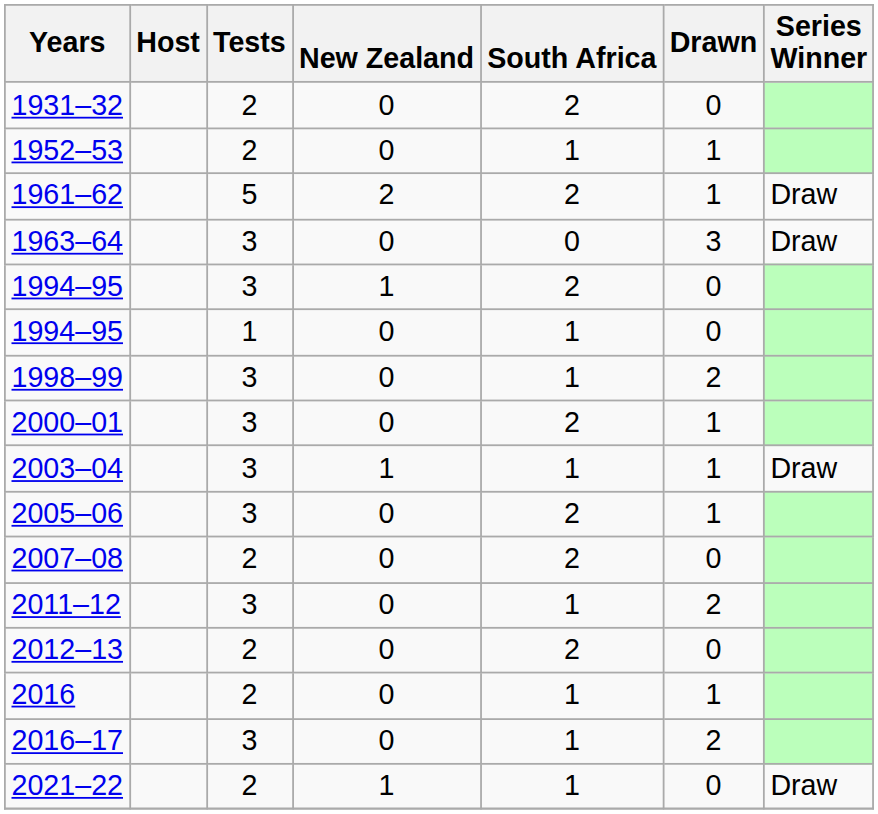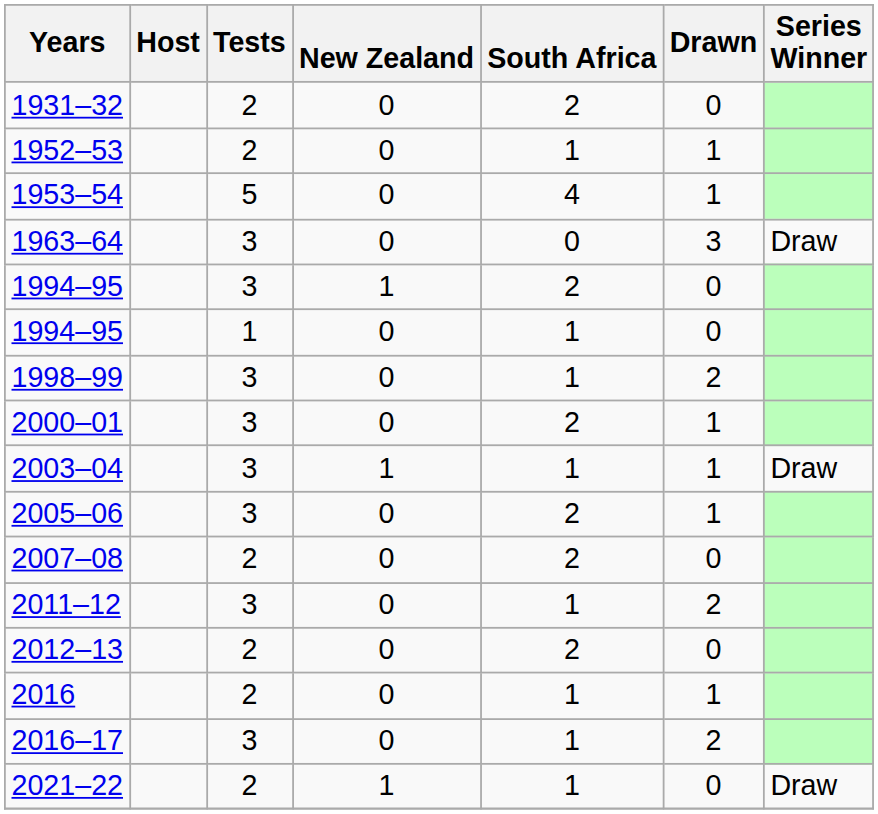 <table class="sortable wikitable">
 <tr>
 <th>Years</th>
 <th>Host</th>
 <th>Tests</th>
 <th><br>New Zealand</th>
 <th><br>South Africa</th>
 <th>Drawn</th>
 <th class="unsortable">Series<br>Winner</th>
 </tr>
 <tr>
 <td><a href='#'>1931–32</a></td>
 <td></td>
 <td style="text-align:center">2</td>
 <td style="text-align:center">0</td>
 <td style="text-align:center">2</td>
 <td style="text-align:center">0</td>
 <td style="background:#bbffbb"></td>
 </tr>
 <tr>
 <td><a href='#'>1952–53</a></td>
 <td></td>
 <td style="text-align:center">2</td>
 <td style="text-align:center">0</td>
 <td style="text-align:center">1</td>
 <td style="text-align:center">1</td>
 <td style="background:#bbffbb"></td>
 </tr>
 <tr>
-<td><a href='#'>1961–62</a></td>
+<td><a href='#'>1953–54</a></td>
 <td></td>
 <td style="text-align:center">5</td>
-<td style="text-align:center">2</td>
-<td style="text-align:center">2</td>
+<td style="text-align:center">0</td>
+<td style="text-align:center">4</td>
 <td style="text-align:center">1</td>
-<td>Draw</td>
+<td style="background:#bbffbb"></td>
 </tr>
 <tr>
 <td><a href='#'>1963–64</a></td>
 <td></td>
 <td style="text-align:center">3</td>
 <td style="text-align:center">0</td>
 <td style="text-align:center">0</td>
 <td style="text-align:center">3</td>
 <td>Draw</td>
 </tr>
 <tr>
 <td><a href='#'>1994–95</a></td>
 <td></td>
 <td style="text-align:center">3</td>
 <td style="text-align:center">1</td>
 <td style="text-align:center">2</td>
 <td style="text-align:center">0</td>
 <td style="background:#bbffbb"></td>
 </tr>
 <tr>
 <td><a href='#'>1994–95</a></td>
 <td></td>
 <td style="text-align:center">1</td>
 <td style="text-align:center">0</td>
 <td style="text-align:center">1</td>
 <td style="text-align:center">0</td>
 <td style="background:#bbffbb"></td>
 </tr>
 <tr>
 <td><a href='#'>1998–99</a></td>
 <td></td>
 <td style="text-align:center">3</td>
 <td style="text-align:center">0</td>
 <td style="text-align:center">1</td>
 <td style="text-align:center">2</td>
 <td style="background:#bbffbb"></td>
 </tr>
 <tr>
 <td><a href='#'>2000–01</a></td>
 <td></td>
 <td style="text-align:center">3</td>
 <td style="text-align:center">0</td>
 <td style="text-align:center">2</td>
 <td style="text-align:center">1</td>
 <td style="background:#bbffbb"></td>
 </tr>
 <tr>
 <td><a href='#'>2003–04</a></td>
 <td></td>
 <td style="text-align:center">3</td>
 <td style="text-align:center">1</td>
 <td style="text-align:center">1</td>
 <td style="text-align:center">1</td>
 <td>Draw</td>
 </tr>
 <tr>
 <td><a href='#'>2005–06</a></td>
 <td></td>
 <td style="text-align:center">3</td>
 <td style="text-align:center">0</td>
 <td style="text-align:center">2</td>
 <td style="text-align:center">1</td>
 <td style="background:#bbffbb"></td>
 </tr>
 <tr>
 <td><a href='#'>2007–08</a></td>
 <td></td>
 <td style="text-align:center">2</td>
 <td style="text-align:center">0</td>
 <td style="text-align:center">2</td>
 <td style="text-align:center">0</td>
 <td style="background:#bbffbb"></td>
 </tr>
 <tr>
 <td><a href='#'>2011–12</a></td>
 <td></td>
 <td style="text-align:center">3</td>
 <td style="text-align:center">0</td>
 <td style="text-align:center">1</td>
 <td style="text-align:center">2</td>
 <td style="background:#bbffbb"></td>
 </tr>
 <tr>
 <td><a href='#'>2012–13</a></td>
 <td></td>
 <td style="text-align:center">2</td>
 <td style="text-align:center">0</td>
 <td style="text-align:center">2</td>
 <td style="text-align:center">0</td>
 <td style="background:#bbffbb"></td>
 </tr>
 <tr>
 <td><a href='#'>2016</a></td>
 <td></td>
 <td style="text-align:center">2</td>
 <td style="text-align:center">0</td>
 <td style="text-align:center">1</td>
 <td style="text-align:center">1</td>
 <td style="background:#bbffbb"></td>
 </tr>
 <tr>
 <td><a href='#'>2016–17</a></td>
 <td></td>
 <td style="text-align:center">3</td>
 <td style="text-align:center">0</td>
 <td style="text-align:center">1</td>
 <td style="text-align:center">2</td>
 <td style="background:#bbffbb"></td>
 </tr>
 <tr>
 <td><a href='#'>2021–22</a></td>
 <td></td>
 <td style="text-align:center">2</td>
 <td style="text-align:center">1</td>
 <td style="text-align:center">1</td>
 <td style="text-align:center">0</td>
 <td>Draw</td>
 </tr>
 <tr>
 </tr>
 </table>
